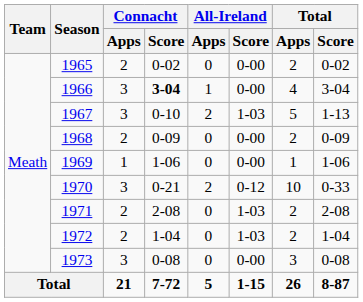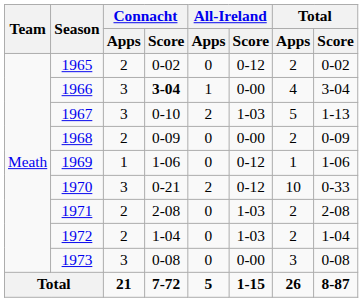 <table class="wikitable" style="text-align:center">
 <tr>
 <th rowspan="2">Team</th>
 <th rowspan="2">Season</th>
 <th colspan="2"><a href='#'>Connacht</a></th>
 <th colspan="2"><a href='#'>All-Ireland</a></th>
 <th colspan="2">Total</th>
 </tr>
 <tr>
 <th>Apps</th>
 <th>Score</th>
 <th>Apps</th>
 <th>Score</th>
 <th>Apps</th>
 <th>Score</th>
 </tr>
 <tr>
 <td rowspan="9"><a href='#'>Meath</a></td>
 <td><a href='#'>1965</a></td>
 <td>2</td>
 <td>0-02</td>
 <td>0</td>
-<td>0-00</td>
+<td>0-12</td>
 <td>2</td>
 <td>0-02</td>
 </tr>
 <tr>
 <td><a href='#'>1966</a></td>
 <td>3</td>
 <td><strong>3-04</strong></td>
 <td>1</td>
 <td>0-00</td>
 <td>4</td>
 <td>3-04</td>
 </tr>
 <tr>
 <td><a href='#'>1967</a></td>
 <td>3</td>
 <td>0-10</td>
 <td>2</td>
 <td>1-03</td>
 <td>5</td>
 <td>1-13</td>
 </tr>
 <tr>
 <td><a href='#'>1968</a></td>
 <td>2</td>
 <td>0-09</td>
 <td>0</td>
 <td>0-00</td>
 <td>2</td>
 <td>0-09</td>
 </tr>
 <tr>
 <td><a href='#'>1969</a></td>
 <td>1</td>
 <td>1-06</td>
 <td>0</td>
-<td>0-00</td>
+<td>0-12</td>
 <td>1</td>
 <td>1-06</td>
 </tr>
 <tr>
 <td><a href='#'>1970</a></td>
 <td>3</td>
 <td>0-21</td>
 <td>2</td>
 <td>0-12</td>
 <td>10</td>
 <td>0-33</td>
 </tr>
 <tr>
 <td><a href='#'>1971</a></td>
 <td>2</td>
 <td>2-08</td>
 <td>0</td>
 <td>1-03</td>
 <td>2</td>
 <td>2-08</td>
 </tr>
 <tr>
 <td><a href='#'>1972</a></td>
 <td>2</td>
 <td>1-04</td>
 <td>0</td>
 <td>1-03</td>
 <td>2</td>
 <td>1-04</td>
 </tr>
 <tr>
 <td><a href='#'>1973</a></td>
 <td>3</td>
 <td>0-08</td>
 <td>0</td>
 <td>0-00</td>
 <td>3</td>
 <td>0-08</td>
 </tr>
 <tr>
 <th colspan="2">Total</th>
 <td><strong>21</strong></td>
 <td><strong>7-72</strong></td>
 <td><strong>5</strong></td>
 <td><strong>1-15</strong></td>
 <td><strong>26</strong></td>
 <td><strong>8-87</strong></td>
 </tr>
 </table>
